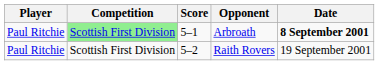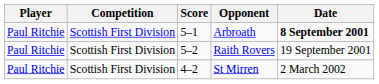 <table class="wikitable">
 <tr>
 <th>Player</th>
 <th>Competition</th>
 <th>Score</th>
 <th>Opponent</th>
 <th>Date</th>
 </tr>
 <tr>
 <td> <a href='#'>Paul Ritchie</a></td>
-<td style="background: lightgreen;"><a href='#'>Scottish First Division</a></td>
+<td><a href='#'>Scottish First Division</a></td>
 <td>5–1</td>
 <td><a href='#'>Arbroath</a></td>
 <td><strong>8 September 2001</strong></td>
 </tr>
 <tr>
 <td> <a href='#'>Paul Ritchie</a></td>
 <td>Scottish First Division</td>
 <td>5–2</td>
 <td><a href='#'>Raith Rovers</a></td>
 <td>19 September 2001</td>
 </tr>
+<tr>
+<td> <a href='#'>Paul Ritchie</a></td>
+<td>Scottish First Division</td>
+<td>4–2</td>
+<td><a href='#'>St Mirren</a></td>
+<td>2 March 2002</td>
+</tr>
 </table>
